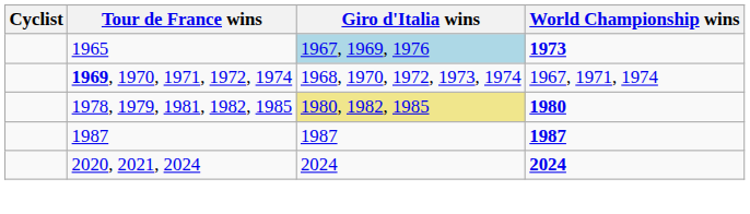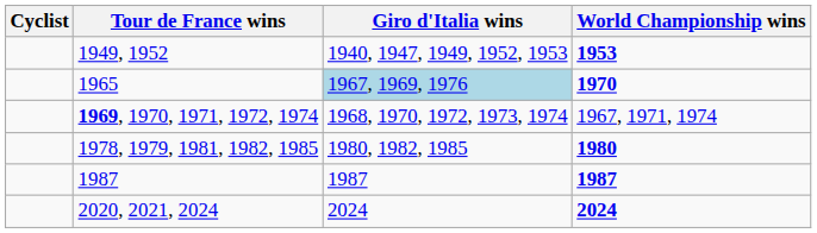 <table class="wikitable">
 <tr>
 <th>Cyclist</th>
 <th><a href='#'>Tour de France</a> wins</th>
 <th><a href='#'>Giro d'Italia</a> wins</th>
 <th><a href='#'>World Championship</a> wins</th>
 </tr>
 <tr>
 <td></td>
+<td><a href='#'>1949</a>, <a href='#'>1952</a></td>
+<td><a href='#'>1940</a>, <a href='#'>1947</a>, <a href='#'>1949</a>, <a href='#'>1952</a>, <a href='#'>1953</a></td>
+<td><strong><a href='#'>1953</a></strong></td>
+</tr>
+<tr>
+<td></td>
 <td><a href='#'>1965</a></td>
 <td style="background: lightblue;"><a href='#'>1967</a>, <a href='#'>1969</a>, <a href='#'>1976</a></td>
-<td><strong><a href='#'>1973</a></strong></td>
+<td><strong><a href='#'>1970</a></strong></td>
 </tr>
 <tr>
 <td></td>
 <td><strong><a href='#'>1969</a></strong>, <a href='#'>1970</a>, <a href='#'>1971</a>, <a href='#'>1972</a>, <a href='#'>1974</a></td>
 <td><a href='#'>1968</a>, <a href='#'>1970</a>, <a href='#'>1972</a>, <a href='#'>1973</a>, <a href='#'>1974</a></td>
 <td><a href='#'>1967</a>, <a href='#'>1971</a>, <a href='#'>1974</a></td>
 </tr>
 <tr>
 <td></td>
 <td><a href='#'>1978</a>, <a href='#'>1979</a>, <a href='#'>1981</a>, <a href='#'>1982</a>, <a href='#'>1985</a></td>
-<td style="background: khaki;"><a href='#'>1980</a>, <a href='#'>1982</a>, <a href='#'>1985</a></td>
+<td><a href='#'>1980</a>, <a href='#'>1982</a>, <a href='#'>1985</a></td>
 <td><strong><a href='#'>1980</a></strong></td>
 </tr>
 <tr>
 <td></td>
 <td><a href='#'>1987</a></td>
 <td><a href='#'>1987</a></td>
 <td><strong><a href='#'>1987</a></strong></td>
 </tr>
 <tr>
 <td></td>
 <td><a href='#'>2020</a>, <a href='#'>2021</a>, <a href='#'>2024</a></td>
 <td><a href='#'>2024</a></td>
 <td><strong><a href='#'>2024</a></strong></td>
 </tr>
 </table>
